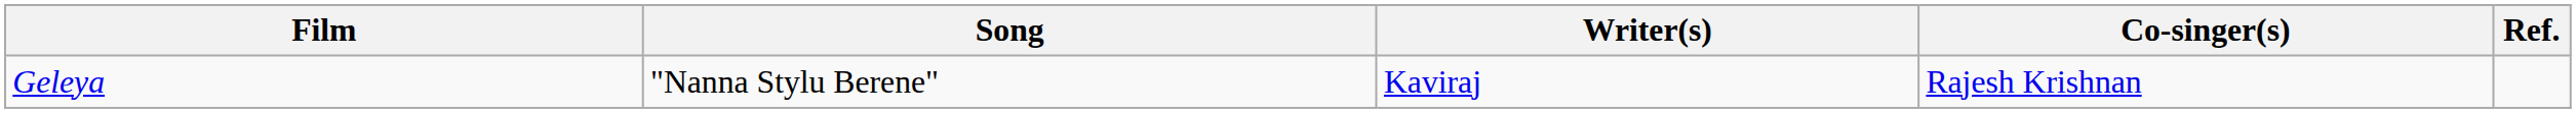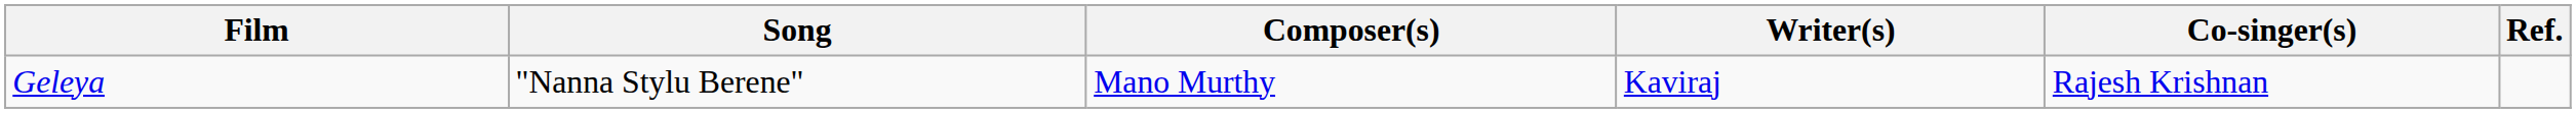 <table class="wikitable plainrowheaders" width="100%" textcolor:#000;">
 <tr>
 <th scope="col" width=20%><strong>Film</strong></th>
 <th scope="col" width=23%><strong>Song</strong></th>
+<th scope="col" width=21%><strong>Composer(s)</strong></th>
 <th scope="col" width=17%><strong>Writer(s)</strong></th>
 <th scope="col" width=18%><strong>Co-singer(s)</strong></th>
 <th scope="col" width=1%><strong>Ref.</strong></th>
 </tr>
 <tr>
 <td><em><a href='#'>Geleya</a></em></td>
 <td>"Nanna Stylu Berene"</td>
+<td><a href='#'>Mano Murthy</a></td>
 <td><a href='#'>Kaviraj</a></td>
 <td><a href='#'>Rajesh Krishnan</a></td>
 <td></td>
 </tr>
 </table>
